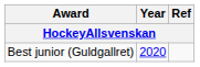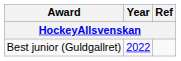 <table class="wikitable">
 <tr>
 <th>Award</th>
 <th>Year</th>
 <th>Ref</th>
 </tr>
 <tr>
 <th colspan="3"><a href='#'>HockeyAllsvenskan</a></th>
 </tr>
 <tr>
 <td>Best junior (Guldgallret)</td>
-<td><a href='#'>2020</a></td>
+<td><a href='#'>2022</a></td>
 <td></td>
 </tr>
 </table>
